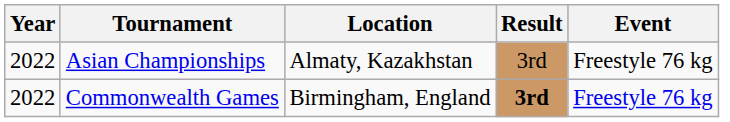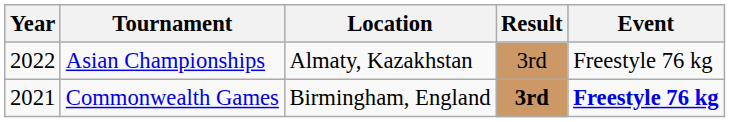 <table class="wikitable" style="font-size:95%;">
 <tr>
 <th>Year</th>
 <th>Tournament</th>
 <th>Location</th>
 <th>Result</th>
 <th>Event</th>
 </tr>
 <tr>
 <td>2022</td>
 <td><a href='#'>Asian Championships</a></td>
 <td>Almaty, Kazakhstan</td>
 <td align="center" bgcolor="cc9966">3rd</td>
 <td>Freestyle 76 kg</td>
 </tr>
 <tr>
-<td>2022</td>
+<td>2021</td>
 <td><a href='#'>Commonwealth Games</a></td>
 <td>Birmingham, England</td>
 <td align="center" bgcolor="cc9966"><strong>3rd</strong></td>
-<td><a href='#'>Freestyle 76 kg</a></td>
+<td><strong><a href='#'>Freestyle 76 kg</a></strong></td>
 </tr>
 </table>
